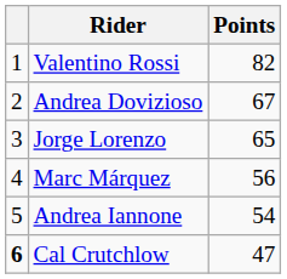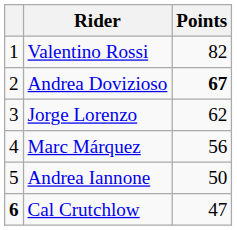 <table class="wikitable" style="font-size: 95%;">
 <tr>
 <th></th>
 <th>Rider</th>
 <th>Points</th>
 </tr>
 <tr>
 <td align=center>1</td>
 <td> <a href='#'>Valentino Rossi</a></td>
 <td align=right>82</td>
 </tr>
 <tr>
 <td align=center>2</td>
 <td> <a href='#'>Andrea Dovizioso</a></td>
-<td align=right>67</td>
+<td align=right><strong>67</strong></td>
 </tr>
 <tr>
 <td align=center>3</td>
 <td> <a href='#'>Jorge Lorenzo</a></td>
-<td align=right>65</td>
+<td align=right>62</td>
 </tr>
 <tr>
 <td align=center>4</td>
 <td> <a href='#'>Marc Márquez</a></td>
 <td align=right>56</td>
 </tr>
 <tr>
 <td align=center>5</td>
 <td> <a href='#'>Andrea Iannone</a></td>
-<td align=right>54</td>
+<td align=right>50</td>
 </tr>
 <tr>
 <td align=center><strong>6</strong></td>
 <td> <a href='#'>Cal Crutchlow</a></td>
 <td align=right>47</td>
 </tr>
 </table>
